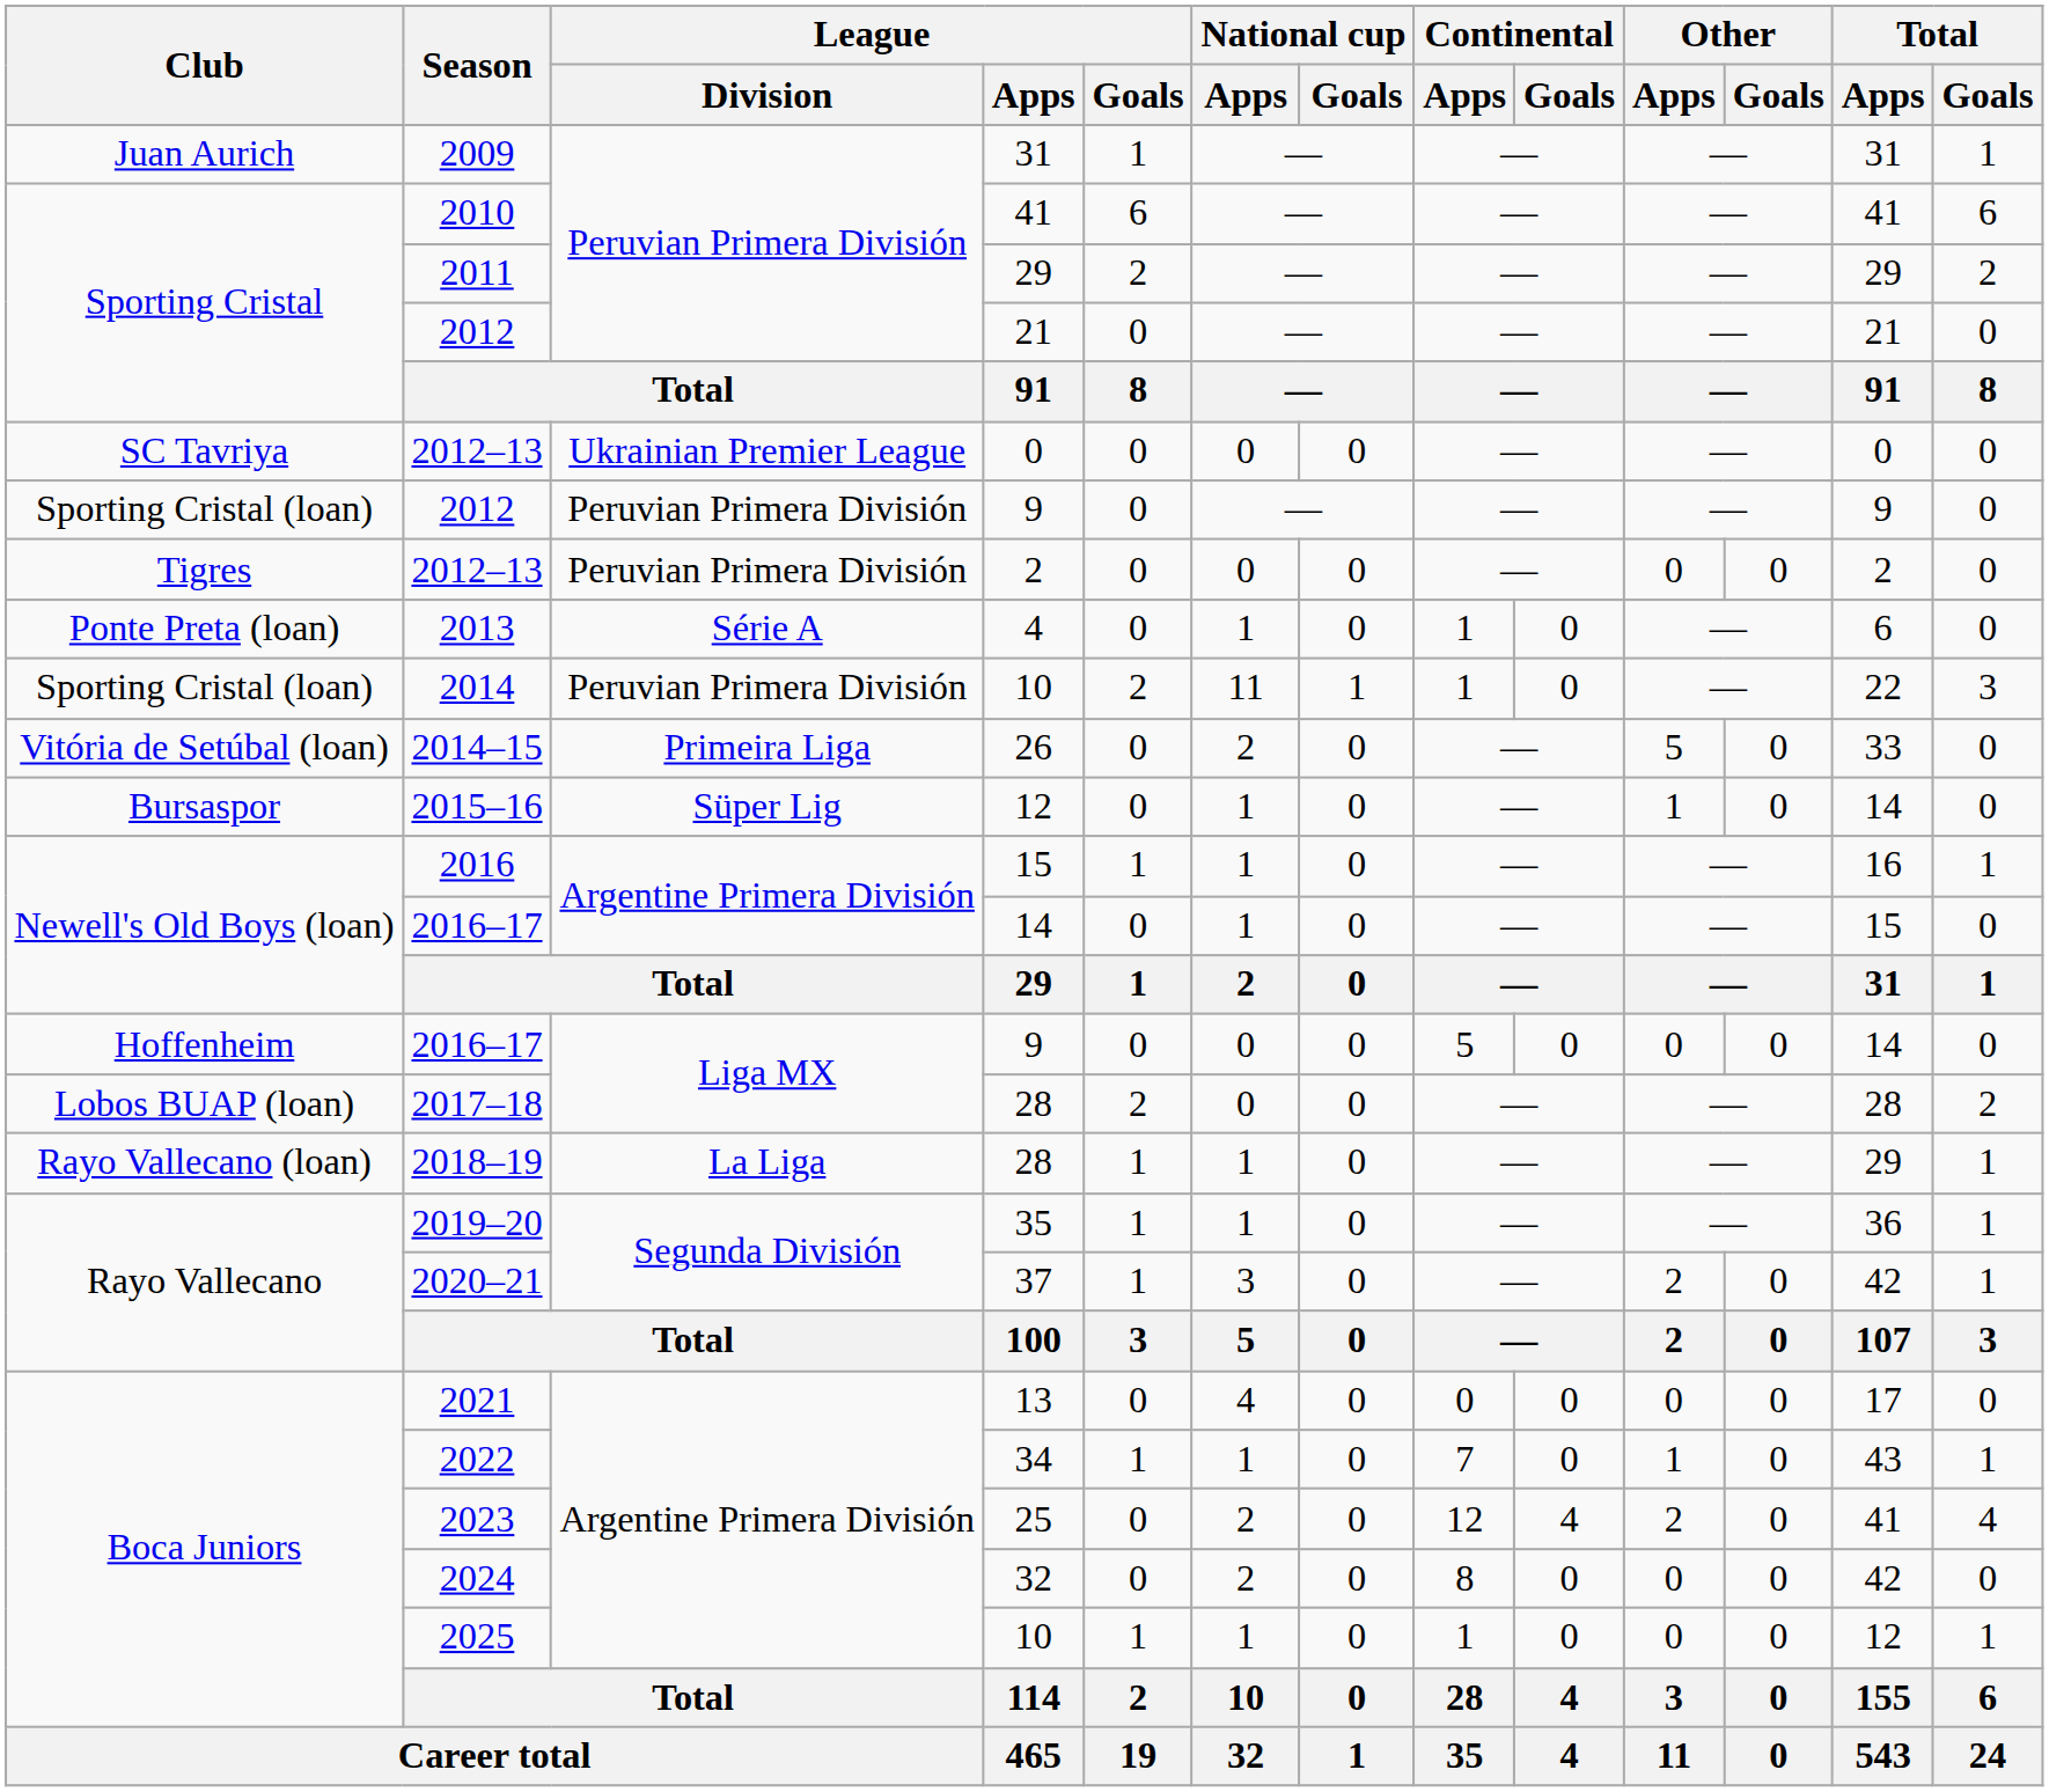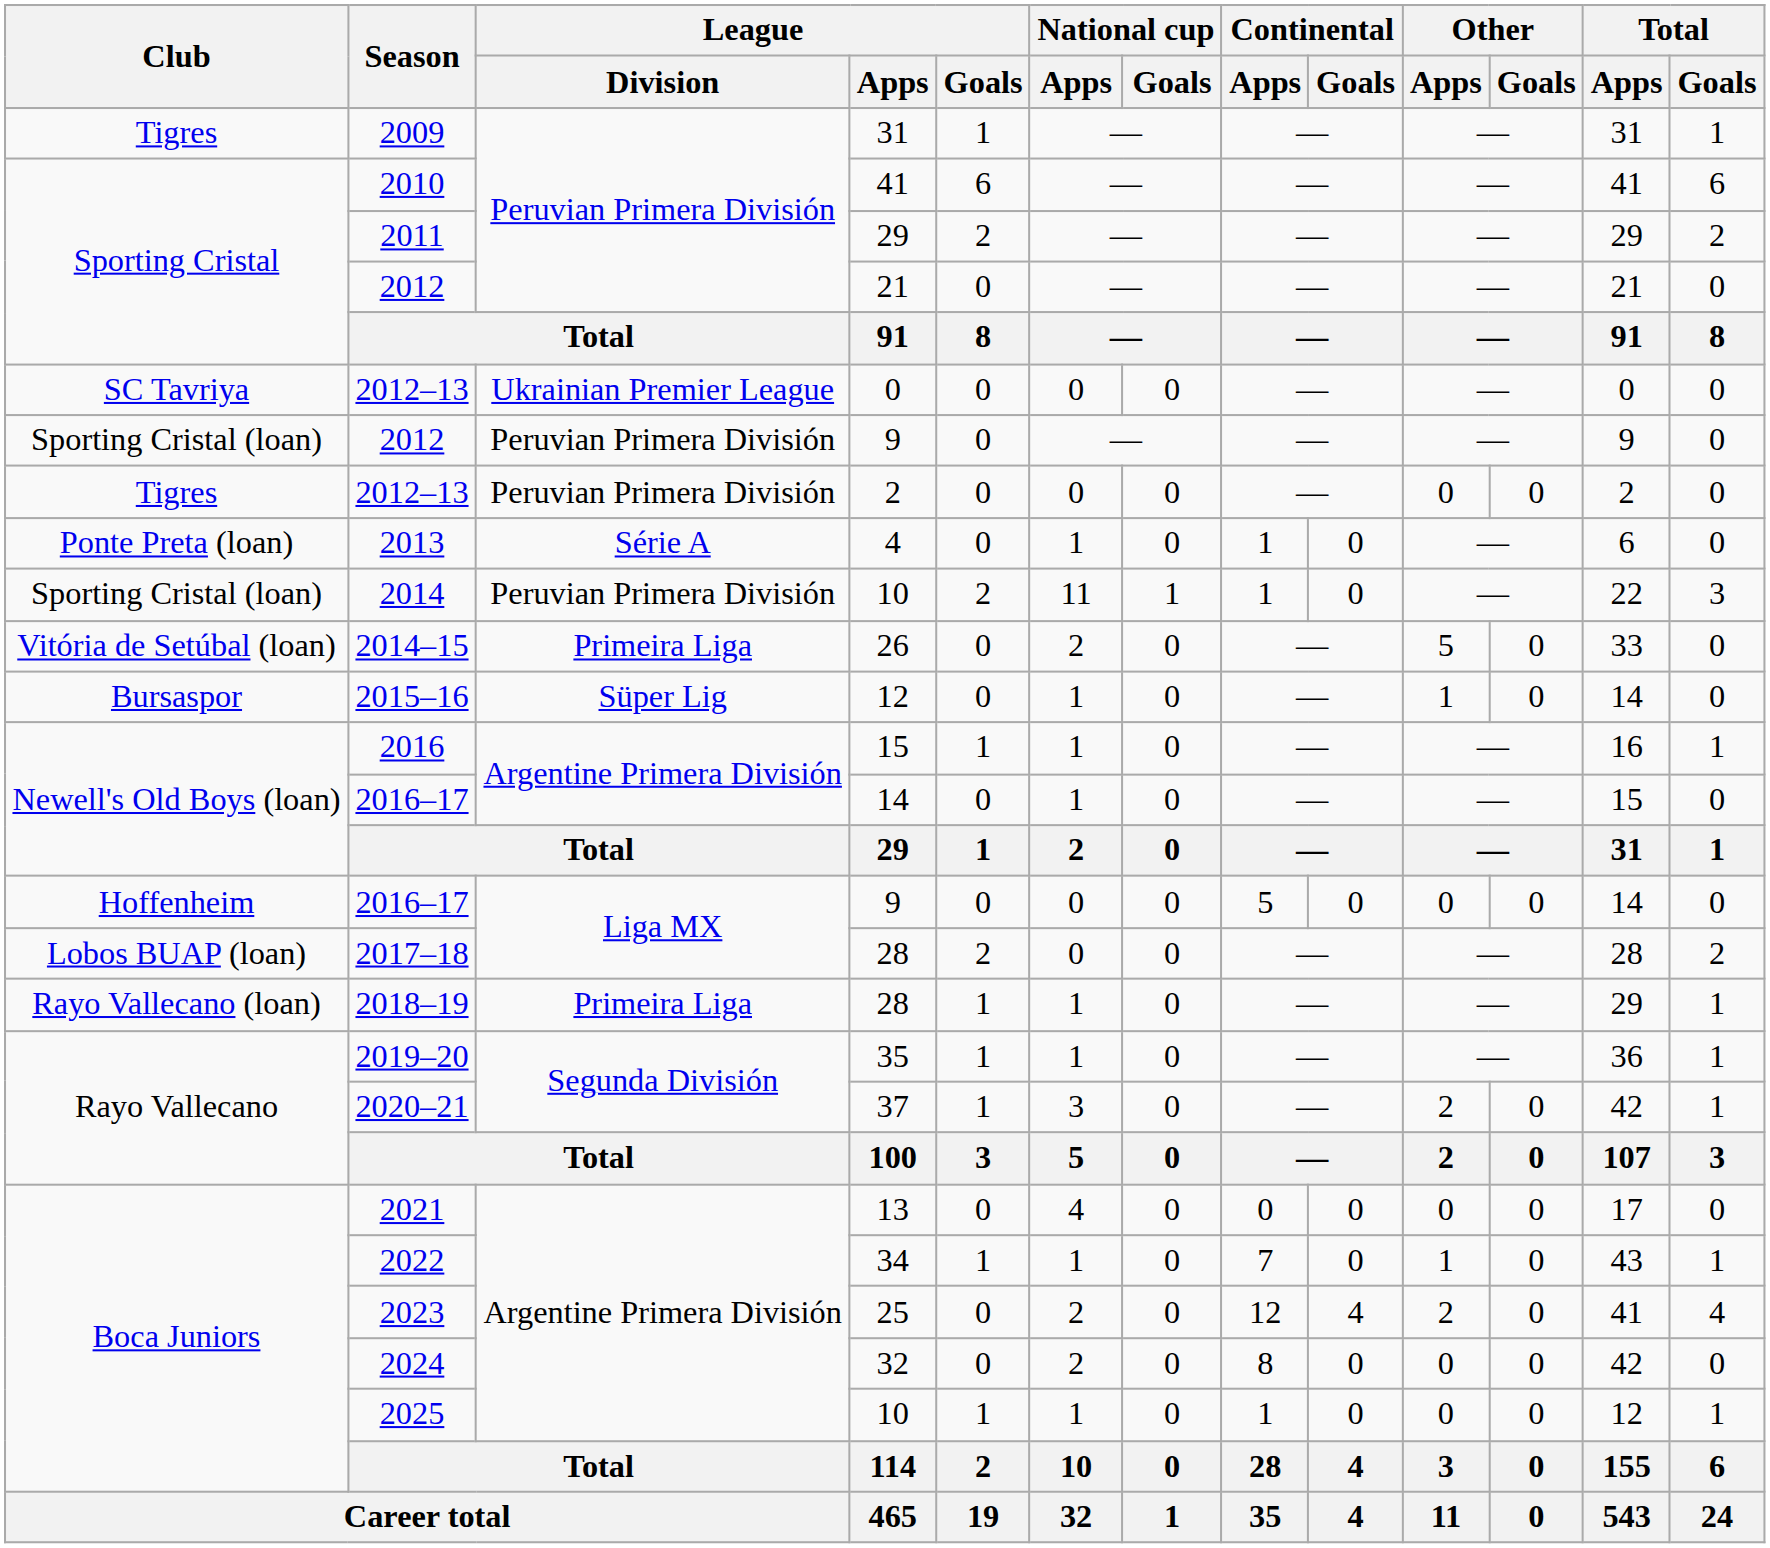 <table class="wikitable" style="text-align: center">
 <tr>
 <th rowspan="2">Club</th>
 <th rowspan="2">Season</th>
 <th colspan="3">League</th>
 <th colspan="2">National cup</th>
 <th colspan="2">Continental</th>
 <th colspan="2">Other</th>
 <th colspan="2">Total</th>
 </tr>
 <tr>
 <th>Division</th>
 <th>Apps</th>
 <th>Goals</th>
 <th>Apps</th>
 <th>Goals</th>
 <th>Apps</th>
 <th>Goals</th>
 <th>Apps</th>
 <th>Goals</th>
 <th>Apps</th>
 <th>Goals</th>
 </tr>
 <tr>
-<td><a href='#'>Juan Aurich</a></td>
+<td><a href='#'>Tigres</a></td>
 <td><a href='#'>2009</a></td>
 <td rowspan="4"><a href='#'>Peruvian Primera División</a></td>
 <td>31</td>
 <td>1</td>
 <td colspan="2">—</td>
 <td colspan="2">—</td>
 <td colspan="2">—</td>
 <td>31</td>
 <td>1</td>
 </tr>
 <tr>
 <td rowspan="4"><a href='#'>Sporting Cristal</a></td>
 <td><a href='#'>2010</a></td>
 <td>41</td>
 <td>6</td>
 <td colspan="2">—</td>
 <td colspan="2">—</td>
 <td colspan="2">—</td>
 <td>41</td>
 <td>6</td>
 </tr>
 <tr>
 <td><a href='#'>2011</a></td>
 <td>29</td>
 <td>2</td>
 <td colspan="2">—</td>
 <td colspan="2">—</td>
 <td colspan="2">—</td>
 <td>29</td>
 <td>2</td>
 </tr>
 <tr>
 <td><a href='#'>2012</a></td>
 <td>21</td>
 <td>0</td>
 <td colspan="2">—</td>
 <td colspan="2">—</td>
 <td colspan="2">—</td>
 <td>21</td>
 <td>0</td>
 </tr>
 <tr>
 <th colspan="2">Total</th>
 <th>91</th>
 <th>8</th>
 <th colspan="2">—</th>
 <th colspan="2">—</th>
 <th colspan="2">—</th>
 <th>91</th>
 <th>8</th>
 </tr>
 <tr>
 <td><a href='#'>SC Tavriya</a></td>
 <td><a href='#'>2012–13</a></td>
 <td><a href='#'>Ukrainian Premier League</a></td>
 <td>0</td>
 <td>0</td>
 <td>0</td>
 <td>0</td>
 <td colspan="2">—</td>
 <td colspan="2">—</td>
 <td>0</td>
 <td>0</td>
 </tr>
 <tr>
 <td>Sporting Cristal (loan)</td>
 <td><a href='#'>2012</a></td>
 <td>Peruvian Primera División</td>
 <td>9</td>
 <td>0</td>
 <td colspan="2">—</td>
 <td colspan="2">—</td>
 <td colspan="2">—</td>
 <td>9</td>
 <td>0</td>
 </tr>
 <tr>
 <td><a href='#'>Tigres</a></td>
 <td><a href='#'>2012–13</a></td>
 <td>Peruvian Primera División</td>
 <td>2</td>
 <td>0</td>
 <td>0</td>
 <td>0</td>
 <td colspan="2">—</td>
 <td>0</td>
 <td>0</td>
 <td>2</td>
 <td>0</td>
 </tr>
 <tr>
 <td><a href='#'>Ponte Preta</a> (loan)</td>
 <td><a href='#'>2013</a></td>
 <td><a href='#'>Série A</a></td>
 <td>4</td>
 <td>0</td>
 <td>1</td>
 <td>0</td>
 <td>1</td>
 <td>0</td>
 <td colspan="2">—</td>
 <td>6</td>
 <td>0</td>
 </tr>
 <tr>
 <td>Sporting Cristal (loan)</td>
 <td><a href='#'>2014</a></td>
 <td>Peruvian Primera División</td>
 <td>10</td>
 <td>2</td>
 <td>11</td>
 <td>1</td>
 <td>1</td>
 <td>0</td>
 <td colspan="2">—</td>
 <td>22</td>
 <td>3</td>
 </tr>
 <tr>
 <td><a href='#'>Vitória de Setúbal</a> (loan)</td>
 <td><a href='#'>2014–15</a></td>
 <td><a href='#'>Primeira Liga</a></td>
 <td>26</td>
 <td>0</td>
 <td>2</td>
 <td>0</td>
 <td colspan="2">—</td>
 <td>5</td>
 <td>0</td>
 <td>33</td>
 <td>0</td>
 </tr>
 <tr>
 <td><a href='#'>Bursaspor</a></td>
 <td><a href='#'>2015–16</a></td>
 <td><a href='#'>Süper Lig</a></td>
 <td>12</td>
 <td>0</td>
 <td>1</td>
 <td>0</td>
 <td colspan="2">—</td>
 <td>1</td>
 <td>0</td>
 <td>14</td>
 <td>0</td>
 </tr>
 <tr>
 <td rowspan="3"><a href='#'>Newell's Old Boys</a> (loan)</td>
 <td><a href='#'>2016</a></td>
 <td rowspan="2"><a href='#'>Argentine Primera División</a></td>
 <td>15</td>
 <td>1</td>
 <td>1</td>
 <td>0</td>
 <td colspan="2">—</td>
 <td colspan="2">—</td>
 <td>16</td>
 <td>1</td>
 </tr>
 <tr>
 <td><a href='#'>2016–17</a></td>
 <td>14</td>
 <td>0</td>
 <td>1</td>
 <td>0</td>
 <td colspan="2">—</td>
 <td colspan="2">—</td>
 <td>15</td>
 <td>0</td>
 </tr>
 <tr>
 <th colspan="2">Total</th>
 <th>29</th>
 <th>1</th>
 <th>2</th>
 <th>0</th>
 <th colspan="2">—</th>
 <th colspan="2">—</th>
 <th>31</th>
 <th>1</th>
 </tr>
 <tr>
 <td><a href='#'>Hoffenheim</a></td>
 <td><a href='#'>2016–17</a></td>
 <td rowspan="2"><a href='#'>Liga MX</a></td>
 <td>9</td>
 <td>0</td>
 <td>0</td>
 <td>0</td>
 <td>5</td>
 <td>0</td>
 <td>0</td>
 <td>0</td>
 <td>14</td>
 <td>0</td>
 </tr>
 <tr>
 <td><a href='#'>Lobos BUAP</a> (loan)</td>
 <td><a href='#'>2017–18</a></td>
 <td>28</td>
 <td>2</td>
 <td>0</td>
 <td>0</td>
 <td colspan="2">—</td>
 <td colspan="2">—</td>
 <td>28</td>
 <td>2</td>
 </tr>
 <tr>
 <td><a href='#'>Rayo Vallecano</a> (loan)</td>
 <td><a href='#'>2018–19</a></td>
-<td><a href='#'>La Liga</a></td>
+<td><a href='#'>Primeira Liga</a></td>
 <td>28</td>
 <td>1</td>
 <td>1</td>
 <td>0</td>
 <td colspan="2">—</td>
 <td colspan="2">—</td>
 <td>29</td>
 <td>1</td>
 </tr>
 <tr>
 <td rowspan="3">Rayo Vallecano</td>
 <td><a href='#'>2019–20</a></td>
 <td rowspan="2"><a href='#'>Segunda División</a></td>
 <td>35</td>
 <td>1</td>
 <td>1</td>
 <td>0</td>
 <td colspan="2">—</td>
 <td colspan="2">—</td>
 <td>36</td>
 <td>1</td>
 </tr>
 <tr>
 <td><a href='#'>2020–21</a></td>
 <td>37</td>
 <td>1</td>
 <td>3</td>
 <td>0</td>
 <td colspan="2">—</td>
 <td>2</td>
 <td>0</td>
 <td>42</td>
 <td>1</td>
 </tr>
 <tr>
 <th colspan="2">Total</th>
 <th>100</th>
 <th>3</th>
 <th>5</th>
 <th>0</th>
 <th colspan="2">—</th>
 <th>2</th>
 <th>0</th>
 <th>107</th>
 <th>3</th>
 </tr>
 <tr>
 <td rowspan="6"><a href='#'>Boca Juniors</a></td>
 <td><a href='#'>2021</a></td>
 <td rowspan="5">Argentine Primera División</td>
 <td>13</td>
 <td>0</td>
 <td>4</td>
 <td>0</td>
 <td>0</td>
 <td>0</td>
 <td>0</td>
 <td>0</td>
 <td>17</td>
 <td>0</td>
 </tr>
 <tr>
 <td><a href='#'>2022</a></td>
 <td>34</td>
 <td>1</td>
 <td>1</td>
 <td>0</td>
 <td>7</td>
 <td>0</td>
 <td>1</td>
 <td>0</td>
 <td>43</td>
 <td>1</td>
 </tr>
 <tr>
 <td><a href='#'>2023</a></td>
 <td>25</td>
 <td>0</td>
 <td>2</td>
 <td>0</td>
 <td>12</td>
 <td>4</td>
 <td>2</td>
 <td>0</td>
 <td>41</td>
 <td>4</td>
 </tr>
 <tr>
 <td><a href='#'>2024</a></td>
 <td>32</td>
 <td>0</td>
 <td>2</td>
 <td>0</td>
 <td>8</td>
 <td>0</td>
 <td>0</td>
 <td>0</td>
 <td>42</td>
 <td>0</td>
 </tr>
 <tr>
 <td><a href='#'>2025</a></td>
 <td>10</td>
 <td>1</td>
 <td>1</td>
 <td>0</td>
 <td>1</td>
 <td>0</td>
 <td>0</td>
 <td>0</td>
 <td>12</td>
 <td>1</td>
 </tr>
 <tr>
 <th colspan="2">Total</th>
 <th>114</th>
 <th>2</th>
 <th>10</th>
 <th>0</th>
 <th>28</th>
 <th>4</th>
 <th>3</th>
 <th>0</th>
 <th>155</th>
 <th>6</th>
 </tr>
 <tr>
 <th colspan="3">Career total</th>
 <th>465</th>
 <th>19</th>
 <th>32</th>
 <th>1</th>
 <th>35</th>
 <th>4</th>
 <th>11</th>
 <th>0</th>
 <th>543</th>
 <th>24</th>
 </tr>
 </table>
